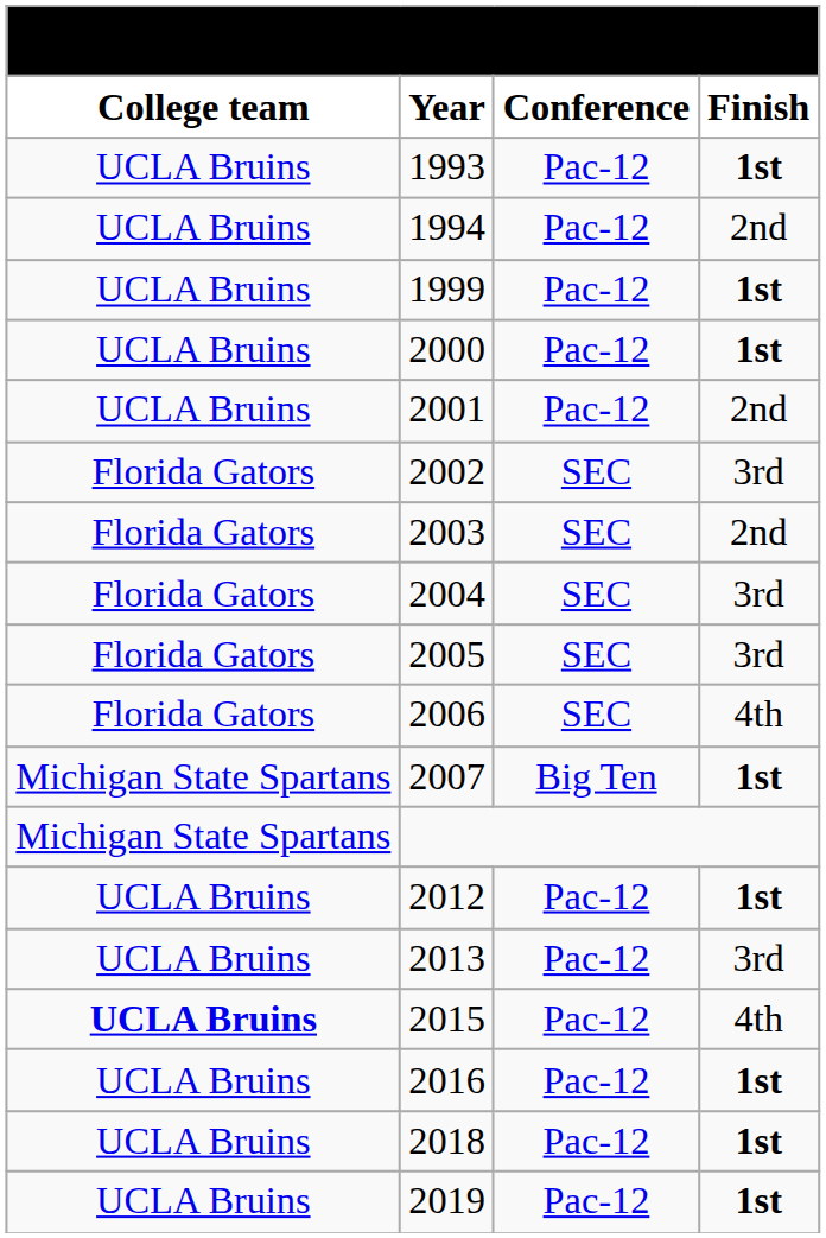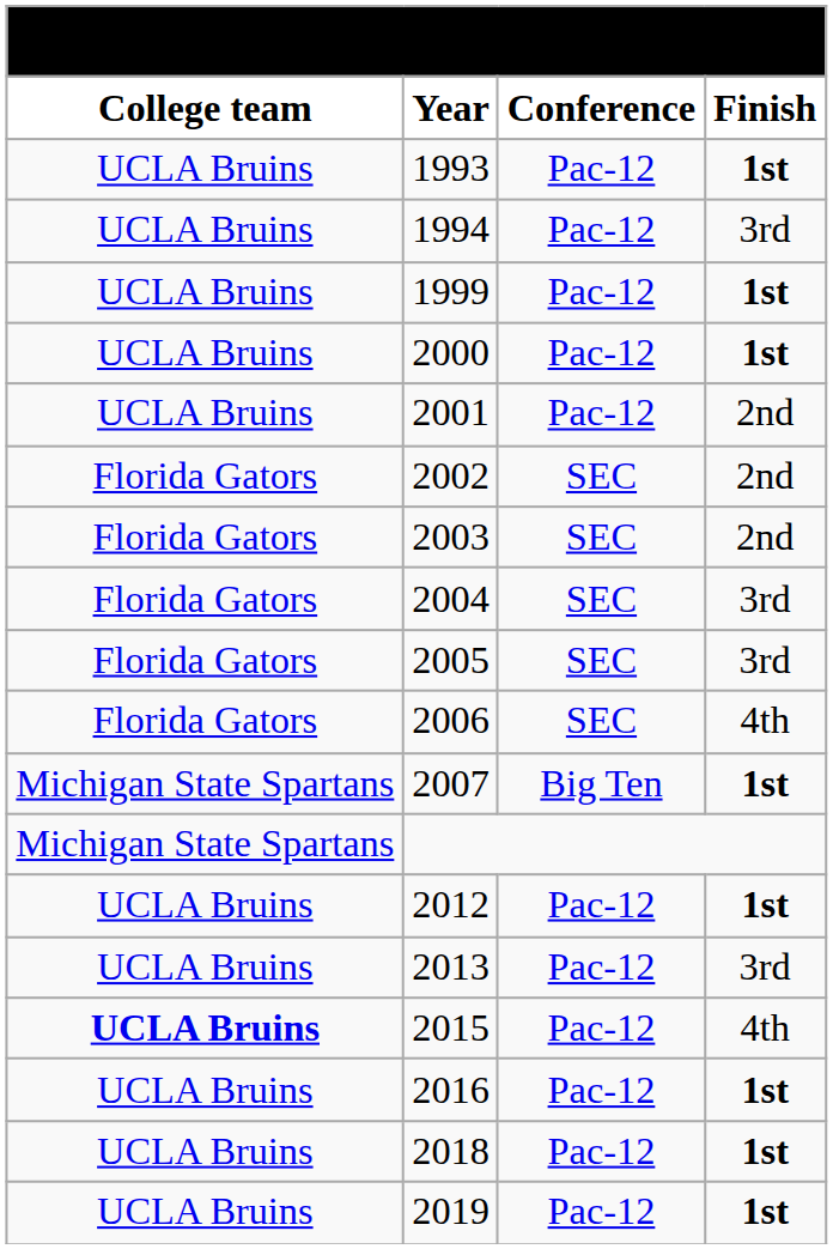 <table style="margin: 1em auto 1em auto" class="wikitable">
 <tr>
 <td colspan=4 align=center bgcolor="black"><big><span><strong>Conference Championship Finishes</strong></span></big></td>
 </tr>
 <tr align="center" valign="top">
 <th style="background:white; color:black;"><strong>College team</strong></th>
 <th style="background:white; color:black;"><strong>Year</strong></th>
 <th style="background:white; color:black;"><strong>Conference</strong></th>
 <th style="background:white; color:black;"><strong>Finish</strong></th>
 </tr>
 <tr align="center" valign="top">
 <td><a href='#'>UCLA Bruins</a></td>
 <td>1993</td>
 <td><a href='#'>Pac-12</a></td>
 <td><strong>1st</strong></td>
 </tr>
 <tr align="center" valign="top">
 <td><a href='#'>UCLA Bruins</a></td>
 <td>1994</td>
 <td><a href='#'>Pac-12</a></td>
-<td>2nd</td>
+<td>3rd</td>
 </tr>
 <tr align="center" valign="top">
 <td><a href='#'>UCLA Bruins</a></td>
 <td>1999</td>
 <td><a href='#'>Pac-12</a></td>
 <td><strong>1st</strong></td>
 </tr>
 <tr align="center" valign="top">
 <td><a href='#'>UCLA Bruins</a></td>
 <td>2000</td>
 <td><a href='#'>Pac-12</a></td>
 <td><strong>1st</strong></td>
 </tr>
 <tr align="center" valign="top">
 <td><a href='#'>UCLA Bruins</a></td>
 <td>2001</td>
 <td><a href='#'>Pac-12</a></td>
 <td>2nd</td>
 </tr>
 <tr align="center" valign="top">
 <td><a href='#'>Florida Gators</a></td>
 <td>2002</td>
 <td><a href='#'>SEC</a></td>
-<td>3rd</td>
+<td>2nd</td>
 </tr>
 <tr align="center" valign="top">
 <td><a href='#'>Florida Gators</a></td>
 <td>2003</td>
 <td><a href='#'>SEC</a></td>
 <td>2nd</td>
 </tr>
 <tr align="center" valign="top">
 <td><a href='#'>Florida Gators</a></td>
 <td>2004</td>
 <td><a href='#'>SEC</a></td>
 <td>3rd</td>
 </tr>
 <tr align="center" valign="top">
 <td><a href='#'>Florida Gators</a></td>
 <td>2005</td>
 <td><a href='#'>SEC</a></td>
 <td>3rd</td>
 </tr>
 <tr align="center" valign="top">
 <td><a href='#'>Florida Gators</a></td>
 <td>2006</td>
 <td><a href='#'>SEC</a></td>
 <td>4th</td>
 </tr>
 <tr align="center" valign="top">
 <td><a href='#'>Michigan State Spartans</a></td>
 <td>2007</td>
 <td><a href='#'>Big Ten</a></td>
 <td><strong>1st</strong></td>
 </tr>
 <tr align="center" valign="top">
 <td><a href='#'>Michigan State Spartans</a></td>
 </tr>
 <tr align="center" valign="top">
 <td><a href='#'>UCLA Bruins</a></td>
 <td>2012</td>
 <td><a href='#'>Pac-12</a></td>
 <td><strong>1st</strong></td>
 </tr>
 <tr align="center" valign="top">
 <td><a href='#'>UCLA Bruins</a></td>
 <td>2013</td>
 <td><a href='#'>Pac-12</a></td>
 <td>3rd</td>
 </tr>
 <tr align="center" valign="top">
 <td><strong><a href='#'>UCLA Bruins</a></strong></td>
 <td>2015</td>
 <td><a href='#'>Pac-12</a></td>
 <td>4th</td>
 </tr>
 <tr align="center" valign="top">
 <td><a href='#'>UCLA Bruins</a></td>
 <td>2016</td>
 <td><a href='#'>Pac-12</a></td>
 <td><strong>1st</strong></td>
 </tr>
 <tr align="center" valign="top">
 <td><a href='#'>UCLA Bruins</a></td>
 <td>2018</td>
 <td><a href='#'>Pac-12</a></td>
 <td><strong>1st</strong></td>
 </tr>
 <tr align="center" valign="top">
 <td><a href='#'>UCLA Bruins</a></td>
 <td>2019</td>
 <td><a href='#'>Pac-12</a></td>
 <td><strong>1st</strong></td>
 </tr>
 </table>
